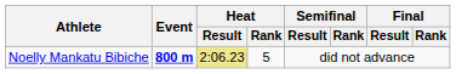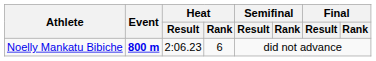 <table class=wikitable style="font-size:90%">
 <tr>
 <th rowspan="2">Athlete</th>
 <th rowspan="2">Event</th>
 <th colspan="2">Heat</th>
 <th colspan="2">Semifinal</th>
 <th colspan="2">Final</th>
 </tr>
 <tr style="font-size:95%">
 <th>Result</th>
 <th>Rank</th>
 <th>Result</th>
 <th>Rank</th>
 <th>Result</th>
 <th>Rank</th>
 </tr>
 <tr align=center>
 <td align=left><a href='#'>Noelly Mankatu Bibiche</a></td>
 <td align=left><strong><a href='#'>800 m</a></strong></td>
-<td style="background: khaki;">2:06.23</td>
-<td>5</td>
+<td>2:06.23</td>
+<td>6</td>
 <td colspan=4>did not advance</td>
 </tr>
 </table>
